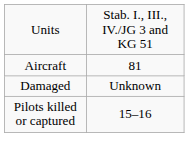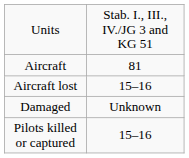 <table class="wikitable" style = "float:right; margin-left:15px; text-align:center; width:220px; margin-right:0px">
 <tr>
 <td>Units</td>
 <td>Stab. I., III., IV./JG 3 and KG 51</td>
 </tr>
 <tr>
 <td>Aircraft</td>
 <td>81</td>
 </tr>
 <tr>
+<td>Aircraft lost</td>
+<td>15–16</td>
+</tr>
+<tr>
 <td>Damaged</td>
 <td>Unknown</td>
 </tr>
 <tr>
 <td>Pilots killed or captured</td>
 <td>15–16</td>
 </tr>
 </table>
